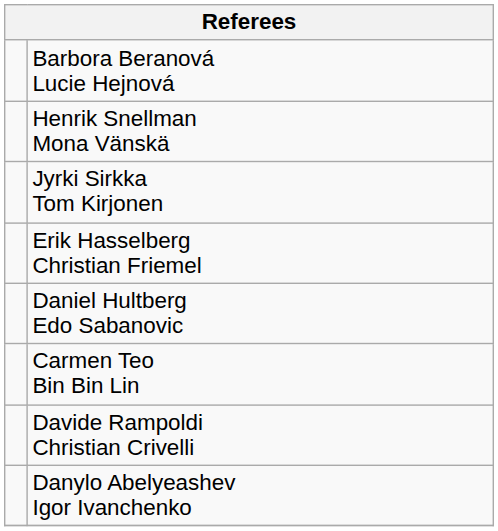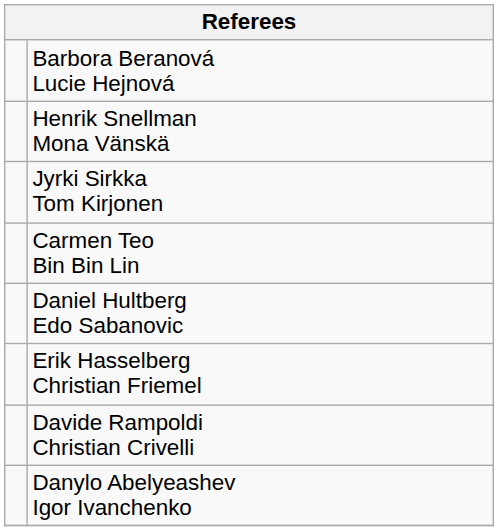 <table class="wikitable" style="width: 350px;">
 <tr>
 <th colspan="2">Referees</th>
 </tr>
 <tr>
 <td></td>
 <td>Barbora Beranová<br>Lucie Hejnová</td>
 </tr>
 <tr>
 <td></td>
 <td>Henrik Snellman<br>Mona Vänskä</td>
 </tr>
 <tr>
 <td></td>
 <td>Jyrki Sirkka<br>Tom Kirjonen</td>
 </tr>
 <tr>
 <td></td>
-<td>Erik Hasselberg<br>Christian Friemel</td>
+<td>Carmen Teo<br>Bin Bin Lin</td>
 </tr>
 <tr>
 <td></td>
 <td>Daniel Hultberg<br>Edo Sabanovic</td>
 </tr>
 <tr>
 <td></td>
-<td>Carmen Teo<br>Bin Bin Lin</td>
+<td>Erik Hasselberg<br>Christian Friemel</td>
 </tr>
 <tr>
 <td></td>
 <td>Davide Rampoldi<br>Christian Crivelli</td>
 </tr>
 <tr>
 <td></td>
 <td>Danylo Abelyeashev<br>Igor Ivanchenko</td>
 </tr>
 <tr>
 </tr>
 </table>
